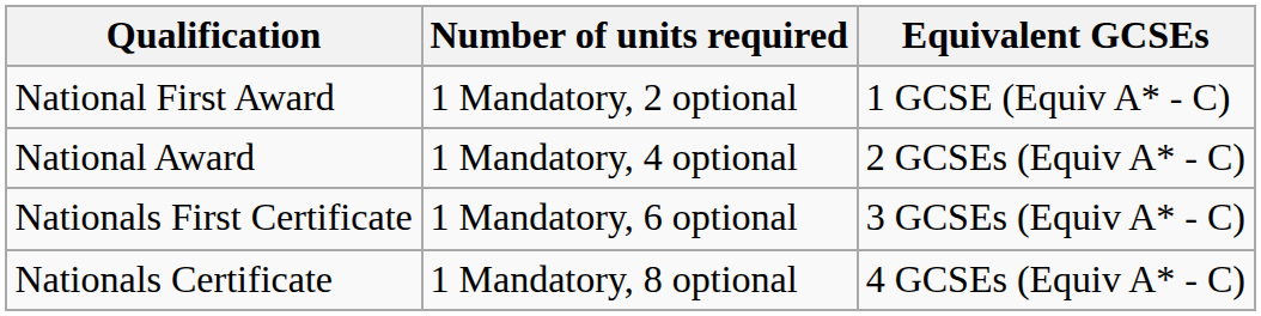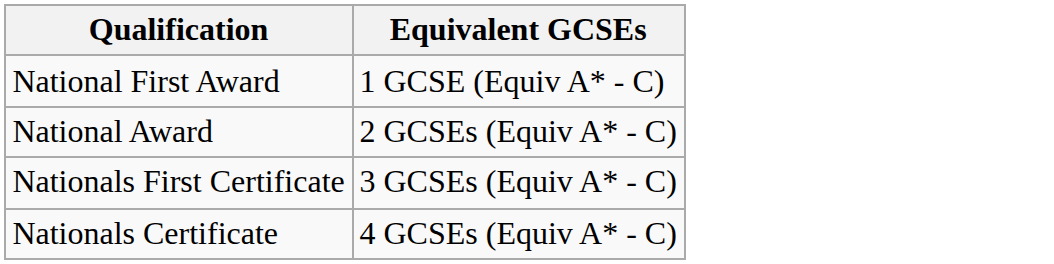 <table class="wikitable">
 <tr>
 <th>Qualification</th>
-<th>Number of units required</th>
 <th>Equivalent GCSEs</th>
 </tr>
 <tr>
 <td>National First Award</td>
-<td>1 Mandatory, 2 optional</td>
 <td>1 GCSE (Equiv A* - C)</td>
 </tr>
 <tr>
 <td>National Award</td>
-<td>1 Mandatory, 4 optional</td>
 <td>2 GCSEs (Equiv A* - C)</td>
 </tr>
 <tr>
 <td>Nationals First Certificate</td>
-<td>1 Mandatory, 6 optional</td>
 <td>3 GCSEs (Equiv A* - C)</td>
 </tr>
 <tr>
 <td>Nationals Certificate</td>
-<td>1 Mandatory, 8 optional</td>
 <td>4 GCSEs (Equiv A* - C)</td>
 </tr>
 </table>
